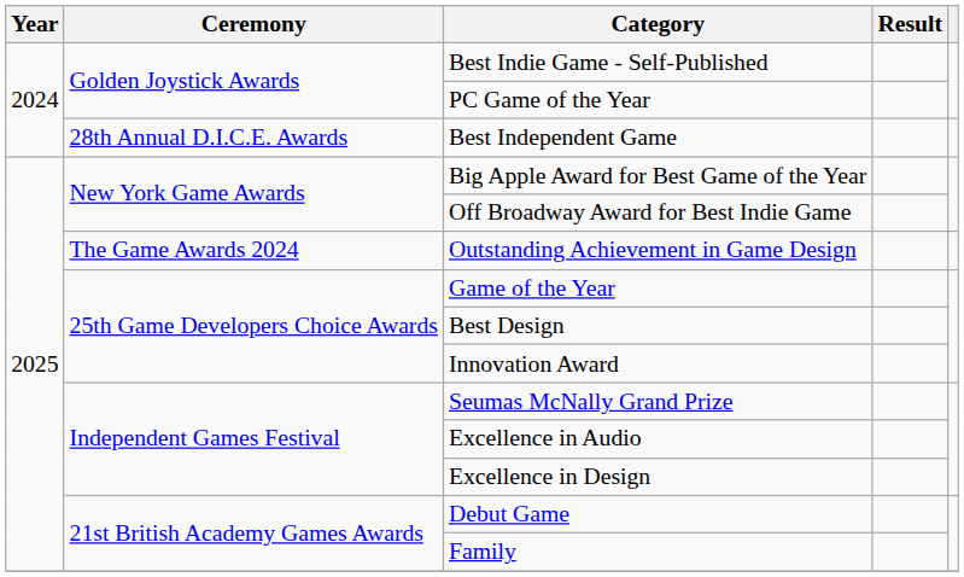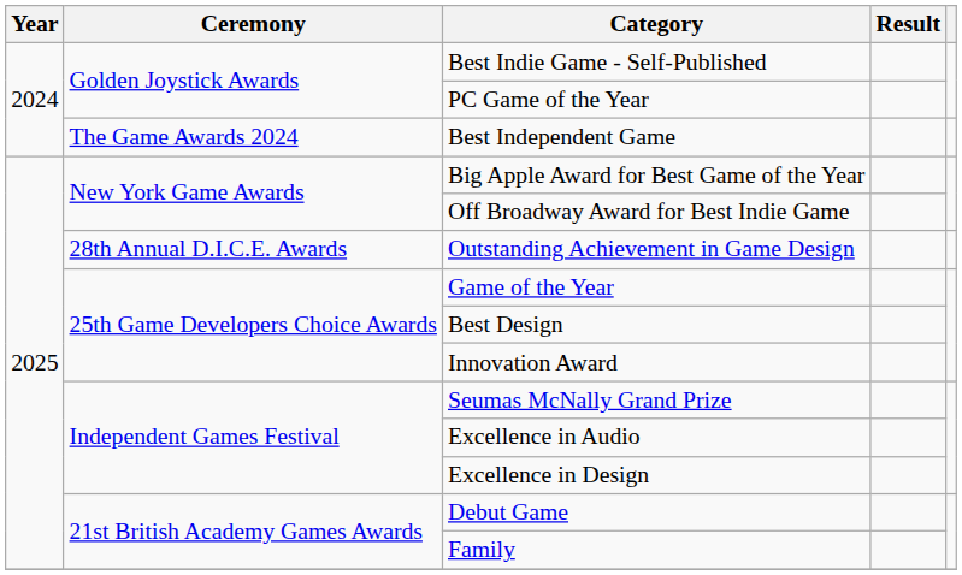 <table class="wikitable plainrowheaders sortable" width="auto">
 <tr>
 <th scope="col">Year</th>
 <th scope="col">Ceremony</th>
 <th scope="col">Category</th>
 <th scope="col">Result</th>
 <th scope="col" class="unsortable"></th>
 </tr>
 <tr>
 <td style="text-align:center;" rowspan="3">2024</td>
 <td rowspan="2"><a href='#'>Golden Joystick Awards</a></td>
 <td>Best Indie Game - Self-Published</td>
 <td></td>
 <td rowspan="2" style="text-align:center;"></td>
 </tr>
 <tr>
 <td>PC Game of the Year</td>
 <td></td>
 </tr>
 <tr>
-<td><a href='#'>28th Annual D.I.C.E. Awards</a></td>
+<td><a href='#'>The Game Awards 2024</a></td>
 <td>Best Independent Game</td>
 <td></td>
 <td style="text-align:center;"></td>
 </tr>
 <tr>
 <td rowspan="11" style="text-align:center;">2025</td>
 <td rowspan="2"><a href='#'>New York Game Awards</a></td>
 <td>Big Apple Award for Best Game of the Year</td>
 <td></td>
 <td rowspan="2" style="text-align:center;"></td>
 </tr>
 <tr>
 <td>Off Broadway Award for Best Indie Game</td>
 <td></td>
 </tr>
 <tr>
-<td><a href='#'>The Game Awards 2024</a></td>
+<td><a href='#'>28th Annual D.I.C.E. Awards</a></td>
 <td><a href='#'>Outstanding Achievement in Game Design</a></td>
 <td></td>
 <td style="text-align:center;"></td>
 </tr>
 <tr>
 <td rowspan="3"><a href='#'>25th Game Developers Choice Awards</a></td>
 <td><a href='#'>Game of the Year</a></td>
 <td></td>
 <td rowspan="3" style="text-align:center;"></td>
 </tr>
 <tr>
 <td>Best Design</td>
 <td></td>
 </tr>
 <tr>
 <td>Innovation Award</td>
 <td></td>
 </tr>
 <tr>
 <td rowspan="3"><a href='#'>Independent Games Festival</a></td>
 <td><a href='#'>Seumas McNally Grand Prize</a></td>
 <td></td>
 <td rowspan="3" style="text-align:center;"></td>
 </tr>
 <tr>
 <td>Excellence in Audio</td>
 <td></td>
 </tr>
 <tr>
 <td>Excellence in Design</td>
 <td></td>
 </tr>
 <tr>
 <td rowspan="2"><a href='#'>21st British Academy Games Awards</a></td>
 <td><a href='#'>Debut Game</a></td>
 <td></td>
 <td align="center" rowspan="2"></td>
 </tr>
 <tr>
 <td><a href='#'>Family</a></td>
 <td></td>
 </tr>
 <tr>
 </tr>
 </table>
